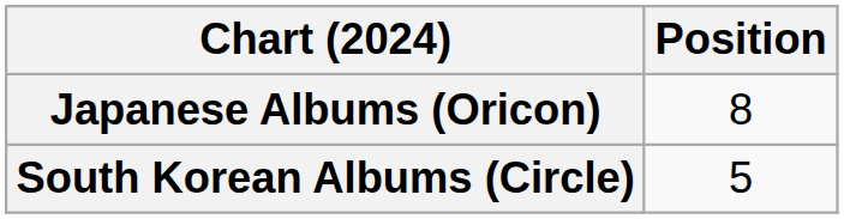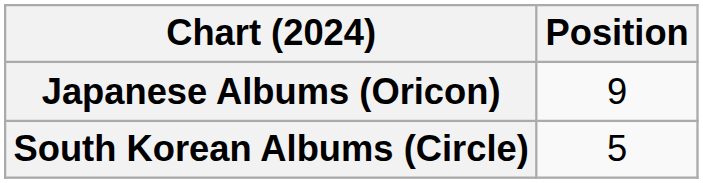 <table class="wikitable plainrowheaders sortable" style="text-align:center">
 <tr>
 <th scope="col">Chart (2024)</th>
 <th scope="col">Position</th>
 </tr>
 <tr>
 <th scope="row">Japanese Albums (Oricon)</th>
-<td>8</td>
+<td>9</td>
 </tr>
 <tr>
 <th scope="row">South Korean Albums (Circle)</th>
 <td>5</td>
 </tr>
 </table>
